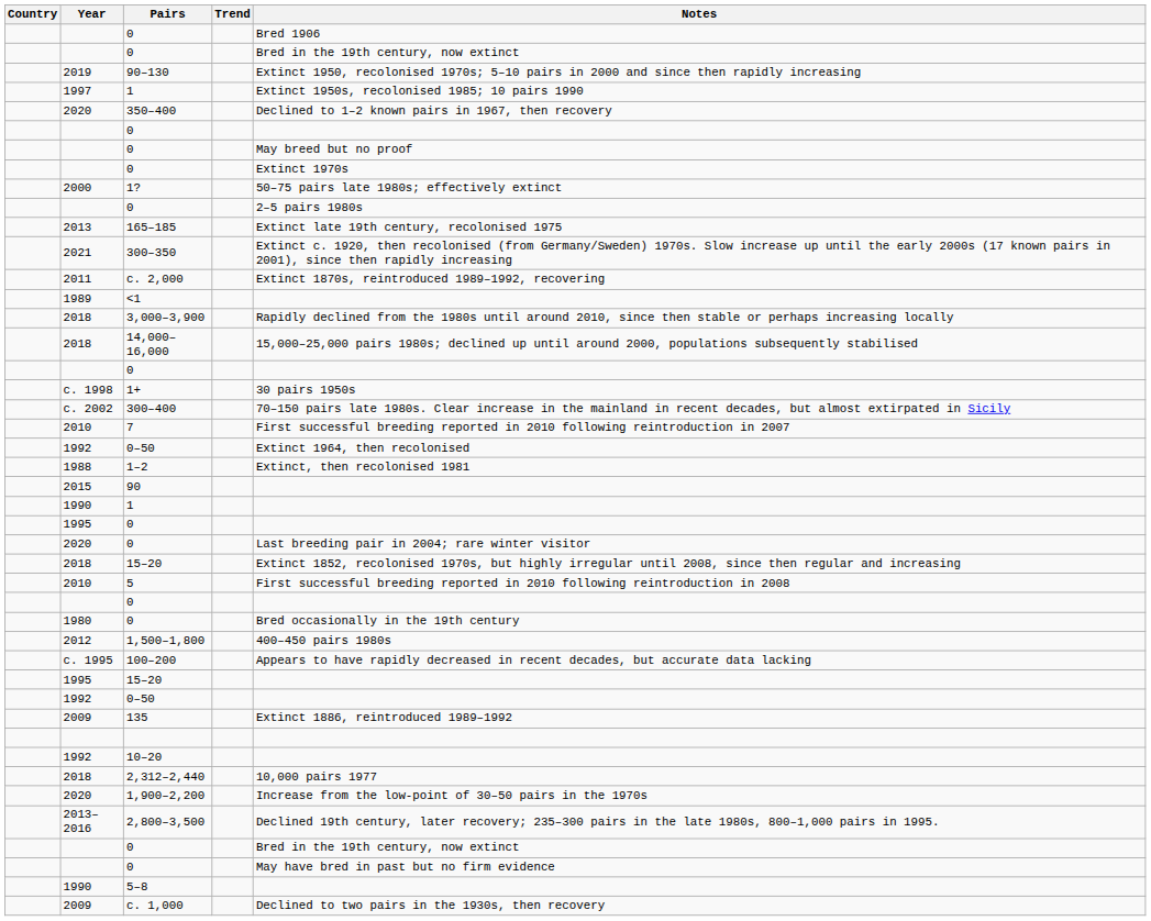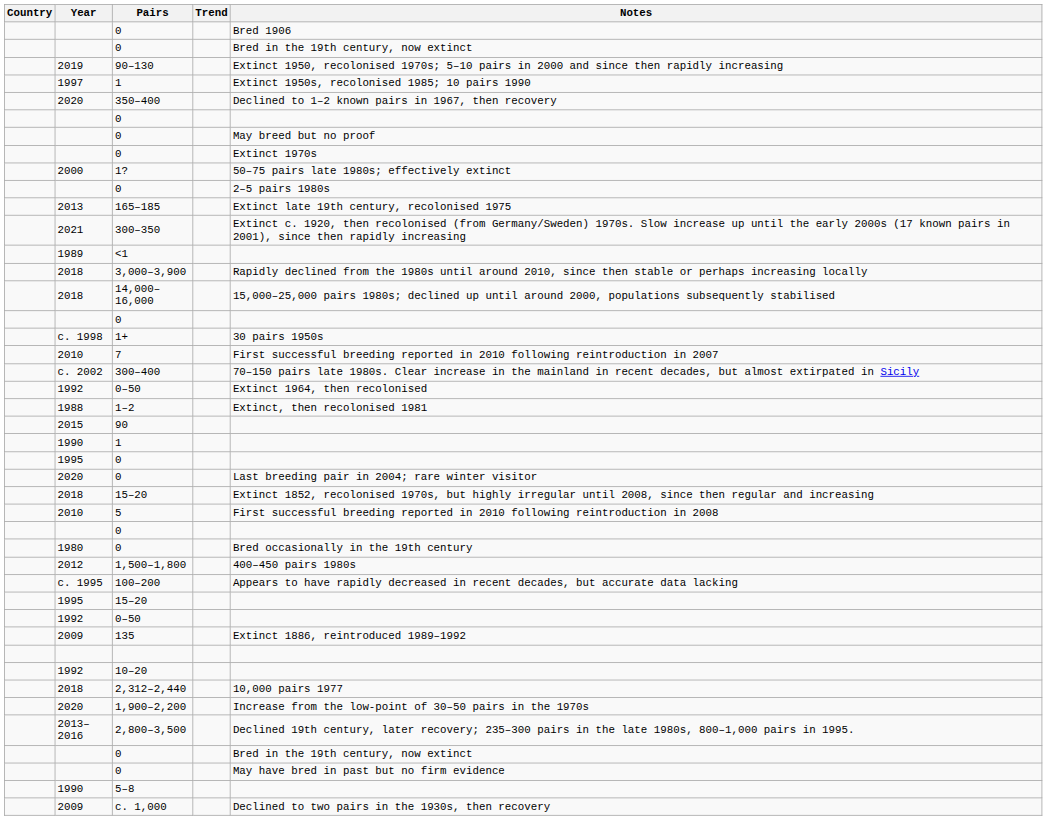 <table class="wikitable">
 <tr>
 <th>Country</th>
 <th>Year</th>
 <th>Pairs</th>
 <th>Trend</th>
 <th>Notes</th>
 </tr>
 <tr>
 <td></td>
 <td></td>
 <td>0</td>
 <td></td>
 <td>Bred 1906</td>
 </tr>
 <tr>
 <td></td>
 <td></td>
 <td>0</td>
 <td></td>
 <td>Bred in the 19th century, now extinct</td>
 </tr>
 <tr>
 <td></td>
 <td>2019</td>
 <td>90–130</td>
 <td></td>
 <td>Extinct 1950, recolonised 1970s; 5–10 pairs in 2000 and since then rapidly increasing</td>
 </tr>
 <tr>
 <td></td>
 <td>1997</td>
 <td>1</td>
 <td></td>
 <td>Extinct 1950s, recolonised 1985; 10 pairs 1990</td>
 </tr>
 <tr>
 <td></td>
 <td>2020</td>
 <td>350–400</td>
 <td></td>
 <td>Declined to 1–2 known pairs in 1967, then recovery</td>
 </tr>
 <tr>
 <td></td>
 <td></td>
 <td>0</td>
 <td></td>
 <td> </td>
 </tr>
 <tr>
 <td></td>
 <td></td>
 <td>0</td>
 <td></td>
 <td>May breed but no proof</td>
 </tr>
 <tr>
 <td></td>
 <td></td>
 <td>0</td>
 <td></td>
 <td>Extinct 1970s</td>
 </tr>
 <tr>
 <td></td>
 <td>2000</td>
 <td>1?</td>
 <td></td>
 <td>50–75 pairs late 1980s; effectively extinct</td>
 </tr>
 <tr>
 <td></td>
 <td></td>
 <td>0</td>
 <td></td>
 <td>2–5 pairs 1980s</td>
 </tr>
 <tr>
 <td></td>
 <td>2013</td>
 <td>165–185</td>
 <td></td>
 <td>Extinct late 19th century, recolonised 1975</td>
 </tr>
 <tr>
 <td></td>
 <td>2021</td>
 <td>300–350</td>
 <td></td>
 <td>Extinct c. 1920, then recolonised (from Germany/Sweden) 1970s. Slow increase up until the early 2000s (17 known pairs in 2001), since then rapidly increasing</td>
 </tr>
 <tr>
 <td></td>
-<td>2011</td>
-<td>c. 2,000</td>
-<td></td>
-<td>Extinct 1870s, reintroduced 1989–1992, recovering</td>
-</tr>
-<tr>
-<td></td>
 <td>1989</td>
 <td><1</td>
 <td></td>
 <td> </td>
 </tr>
 <tr>
 <td></td>
 <td>2018</td>
 <td>3,000–3,900</td>
 <td></td>
 <td>Rapidly declined from the 1980s until around 2010, since then stable or perhaps increasing locally</td>
 </tr>
 <tr>
 <td></td>
 <td>2018</td>
 <td>14,000–16,000</td>
 <td></td>
 <td>15,000–25,000 pairs 1980s; declined up until around 2000, populations subsequently stabilised</td>
 </tr>
 <tr>
 <td></td>
 <td></td>
 <td>0</td>
 <td></td>
 <td> </td>
 </tr>
 <tr>
 <td></td>
 <td>c. 1998</td>
 <td>1+</td>
 <td></td>
 <td>30 pairs 1950s</td>
 </tr>
 <tr>
 <td></td>
+<td>2010</td>
+<td>7</td>
+<td></td>
+<td>First successful breeding reported in 2010 following reintroduction in 2007</td>
+</tr>
+<tr>
+<td></td>
 <td>c. 2002</td>
 <td>300–400</td>
 <td></td>
 <td>70–150 pairs late 1980s. Clear increase in the mainland in recent decades, but almost extirpated in <a href='#'>Sicily</a></td>
-</tr>
-<tr>
-<td></td>
-<td>2010</td>
-<td>7</td>
-<td></td>
-<td>First successful breeding reported in 2010 following reintroduction in 2007</td>
 </tr>
 <tr>
 <td></td>
 <td>1992</td>
 <td>0–50</td>
 <td></td>
 <td>Extinct 1964, then recolonised</td>
 </tr>
 <tr>
 <td></td>
 <td>1988</td>
 <td>1–2</td>
 <td></td>
 <td>Extinct, then recolonised 1981</td>
 </tr>
 <tr>
 <td></td>
 <td>2015</td>
 <td>90</td>
 <td></td>
 <td> </td>
 </tr>
 <tr>
 <td></td>
 <td>1990</td>
 <td>1</td>
 <td></td>
 <td> </td>
 </tr>
 <tr>
 <td></td>
 <td>1995</td>
 <td>0</td>
 <td></td>
 <td> </td>
 </tr>
 <tr>
 <td></td>
 <td>2020</td>
 <td>0</td>
 <td></td>
 <td>Last breeding pair in 2004; rare winter visitor</td>
 </tr>
 <tr>
 <td></td>
 <td>2018</td>
 <td>15–20</td>
 <td></td>
 <td>Extinct 1852, recolonised 1970s, but highly irregular until 2008, since then regular and increasing</td>
 </tr>
 <tr>
 <td></td>
 <td>2010</td>
 <td>5</td>
 <td></td>
 <td>First successful breeding reported in 2010 following reintroduction in 2008</td>
 </tr>
 <tr>
 <td></td>
 <td></td>
 <td>0</td>
 <td></td>
 <td> </td>
 </tr>
 <tr>
 <td></td>
 <td>1980</td>
 <td>0</td>
 <td></td>
 <td>Bred occasionally in the 19th century</td>
 </tr>
 <tr>
 <td></td>
 <td>2012</td>
 <td>1,500–1,800</td>
 <td></td>
 <td>400–450 pairs 1980s</td>
 </tr>
 <tr>
 <td></td>
 <td>c. 1995</td>
 <td>100–200</td>
 <td></td>
 <td>Appears to have rapidly decreased in recent decades, but accurate data lacking</td>
 </tr>
 <tr>
 <td></td>
 <td>1995</td>
 <td>15–20</td>
 <td></td>
 <td> </td>
 </tr>
 <tr>
 <td></td>
 <td>1992</td>
 <td>0–50</td>
 <td></td>
 <td> </td>
 </tr>
 <tr>
 <td></td>
 <td>2009</td>
 <td>135</td>
 <td></td>
 <td>Extinct 1886, reintroduced 1989–1992</td>
 </tr>
 <tr>
 <td></td>
 <td></td>
 <td></td>
 <td></td>
 <td> </td>
 </tr>
 <tr>
 <td></td>
 <td>1992</td>
 <td>10–20</td>
 <td></td>
 <td> </td>
 </tr>
 <tr>
 <td></td>
 <td>2018</td>
 <td>2,312–2,440</td>
 <td></td>
 <td>10,000 pairs 1977</td>
 </tr>
 <tr>
 <td></td>
 <td>2020</td>
 <td>1,900–2,200</td>
 <td></td>
 <td>Increase from the low-point of 30–50 pairs in the 1970s</td>
 </tr>
 <tr>
 <td></td>
 <td>2013–2016</td>
 <td>2,800–3,500</td>
 <td></td>
 <td>Declined 19th century, later recovery; 235–300 pairs in the late 1980s, 800–1,000 pairs in 1995.</td>
 </tr>
 <tr>
 <td></td>
 <td></td>
 <td>0</td>
 <td></td>
 <td>Bred in the 19th century, now extinct</td>
 </tr>
 <tr>
 <td></td>
 <td></td>
 <td>0</td>
 <td></td>
 <td>May have bred in past but no firm evidence</td>
 </tr>
 <tr>
 <td></td>
 <td>1990</td>
 <td>5–8</td>
 <td></td>
 <td> </td>
 </tr>
 <tr>
 <td></td>
 <td>2009</td>
 <td>c. 1,000</td>
 <td></td>
 <td>Declined to two pairs in the 1930s, then recovery</td>
 </tr>
 </table>
